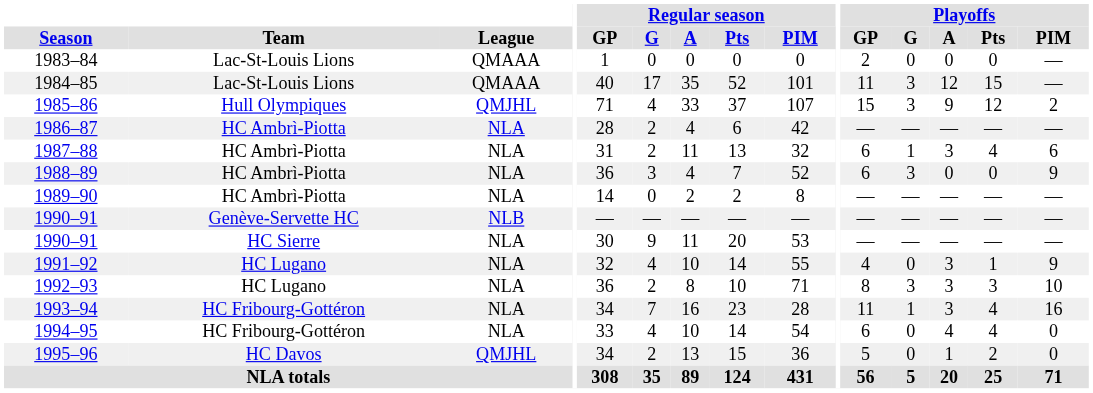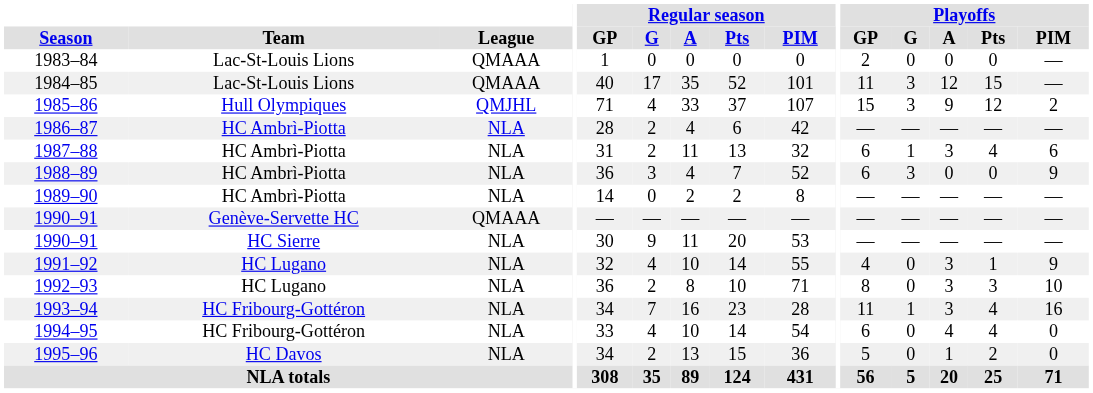 <table border="0" cellpadding="1" cellspacing="0" style="text-align:center; width:60em">
 <tr bgcolor="#e0e0e0">
 <th colspan="3" bgcolor="#ffffff"></th>
 <th rowspan="99" bgcolor="#ffffff"></th>
 <th colspan="5"><a href='#'>Regular season</a></th>
 <th rowspan="99" bgcolor="#ffffff"></th>
 <th colspan="5"><a href='#'>Playoffs</a></th>
 </tr>
 <tr bgcolor="#e0e0e0">
 <th><a href='#'>Season</a></th>
 <th>Team</th>
 <th>League</th>
 <th>GP</th>
 <th><a href='#'>G</a></th>
 <th><a href='#'>A</a></th>
 <th><a href='#'>Pts</a></th>
 <th><a href='#'>PIM</a></th>
 <th>GP</th>
 <th>G</th>
 <th>A</th>
 <th>Pts</th>
 <th>PIM</th>
 </tr>
 <tr>
 <td>1983–84</td>
 <td>Lac-St-Louis Lions</td>
 <td>QMAAA</td>
 <td>1</td>
 <td>0</td>
 <td>0</td>
 <td>0</td>
 <td>0</td>
 <td>2</td>
 <td>0</td>
 <td>0</td>
 <td>0</td>
 <td>—</td>
 </tr>
 <tr bgcolor="#f0f0f0">
 <td>1984–85</td>
 <td>Lac-St-Louis Lions</td>
 <td>QMAAA</td>
 <td>40</td>
 <td>17</td>
 <td>35</td>
 <td>52</td>
 <td>101</td>
 <td>11</td>
 <td>3</td>
 <td>12</td>
 <td>15</td>
 <td>—</td>
 </tr>
 <tr>
 <td><a href='#'>1985–86</a></td>
 <td><a href='#'>Hull Olympiques</a></td>
 <td><a href='#'>QMJHL</a></td>
 <td>71</td>
 <td>4</td>
 <td>33</td>
 <td>37</td>
 <td>107</td>
 <td>15</td>
 <td>3</td>
 <td>9</td>
 <td>12</td>
 <td>2</td>
 </tr>
 <tr bgcolor="#f0f0f0">
 <td><a href='#'>1986–87</a></td>
 <td><a href='#'>HC Ambrì-Piotta</a></td>
 <td><a href='#'>NLA</a></td>
 <td>28</td>
 <td>2</td>
 <td>4</td>
 <td>6</td>
 <td>42</td>
 <td>—</td>
 <td>—</td>
 <td>—</td>
 <td>—</td>
 <td>—</td>
 </tr>
 <tr>
 <td><a href='#'>1987–88</a></td>
 <td>HC Ambrì-Piotta</td>
 <td>NLA</td>
 <td>31</td>
 <td>2</td>
 <td>11</td>
 <td>13</td>
 <td>32</td>
 <td>6</td>
 <td>1</td>
 <td>3</td>
 <td>4</td>
 <td>6</td>
 </tr>
 <tr bgcolor="#f0f0f0">
 <td><a href='#'>1988–89</a></td>
 <td>HC Ambrì-Piotta</td>
 <td>NLA</td>
 <td>36</td>
 <td>3</td>
 <td>4</td>
 <td>7</td>
 <td>52</td>
 <td>6</td>
 <td>3</td>
 <td>0</td>
 <td>0</td>
 <td>9</td>
 </tr>
 <tr>
 <td><a href='#'>1989–90</a></td>
 <td>HC Ambrì-Piotta</td>
 <td>NLA</td>
 <td>14</td>
 <td>0</td>
 <td>2</td>
 <td>2</td>
 <td>8</td>
 <td>—</td>
 <td>—</td>
 <td>—</td>
 <td>—</td>
 <td>—</td>
 </tr>
 <tr bgcolor="#f0f0f0">
 <td><a href='#'>1990–91</a></td>
 <td><a href='#'>Genève-Servette HC</a></td>
-<td><a href='#'>NLB</a></td>
+<td>QMAAA</td>
 <td>—</td>
 <td>—</td>
 <td>—</td>
 <td>—</td>
 <td>—</td>
 <td>—</td>
 <td>—</td>
 <td>—</td>
 <td>—</td>
 <td>—</td>
 </tr>
 <tr>
 <td><a href='#'>1990–91</a></td>
 <td><a href='#'>HC Sierre</a></td>
 <td>NLA</td>
 <td>30</td>
 <td>9</td>
 <td>11</td>
 <td>20</td>
 <td>53</td>
 <td>—</td>
 <td>—</td>
 <td>—</td>
 <td>—</td>
 <td>—</td>
 </tr>
 <tr bgcolor="#f0f0f0">
 <td><a href='#'>1991–92</a></td>
 <td><a href='#'>HC Lugano</a></td>
 <td>NLA</td>
 <td>32</td>
 <td>4</td>
 <td>10</td>
 <td>14</td>
 <td>55</td>
 <td>4</td>
 <td>0</td>
 <td>3</td>
 <td>1</td>
 <td>9</td>
 </tr>
 <tr>
 <td><a href='#'>1992–93</a></td>
 <td>HC Lugano</td>
 <td>NLA</td>
 <td>36</td>
 <td>2</td>
 <td>8</td>
 <td>10</td>
 <td>71</td>
 <td>8</td>
-<td>3</td>
+<td>0</td>
 <td>3</td>
 <td>3</td>
 <td>10</td>
 </tr>
 <tr bgcolor="#f0f0f0">
 <td><a href='#'>1993–94</a></td>
 <td><a href='#'>HC Fribourg-Gottéron</a></td>
 <td>NLA</td>
 <td>34</td>
 <td>7</td>
 <td>16</td>
 <td>23</td>
 <td>28</td>
 <td>11</td>
 <td>1</td>
 <td>3</td>
 <td>4</td>
 <td>16</td>
 </tr>
 <tr>
 <td><a href='#'>1994–95</a></td>
 <td>HC Fribourg-Gottéron</td>
 <td>NLA</td>
 <td>33</td>
 <td>4</td>
 <td>10</td>
 <td>14</td>
 <td>54</td>
 <td>6</td>
 <td>0</td>
 <td>4</td>
 <td>4</td>
 <td>0</td>
 </tr>
 <tr bgcolor="#f0f0f0">
 <td><a href='#'>1995–96</a></td>
 <td><a href='#'>HC Davos</a></td>
-<td><a href='#'>QMJHL</a></td>
+<td>NLA</td>
 <td>34</td>
 <td>2</td>
 <td>13</td>
 <td>15</td>
 <td>36</td>
 <td>5</td>
 <td>0</td>
 <td>1</td>
 <td>2</td>
 <td>0</td>
 </tr>
 <tr>
 </tr>
 <tr ALIGN="center" bgcolor="#e0e0e0">
 <th colspan="3">NLA totals</th>
 <th ALIGN="center">308</th>
 <th ALIGN="center">35</th>
 <th ALIGN="center">89</th>
 <th ALIGN="center">124</th>
 <th ALIGN="center">431</th>
 <th ALIGN="center">56</th>
 <th ALIGN="center">5</th>
 <th ALIGN="center">20</th>
 <th ALIGN="center">25</th>
 <th ALIGN="center">71</th>
 </tr>
 </table>
